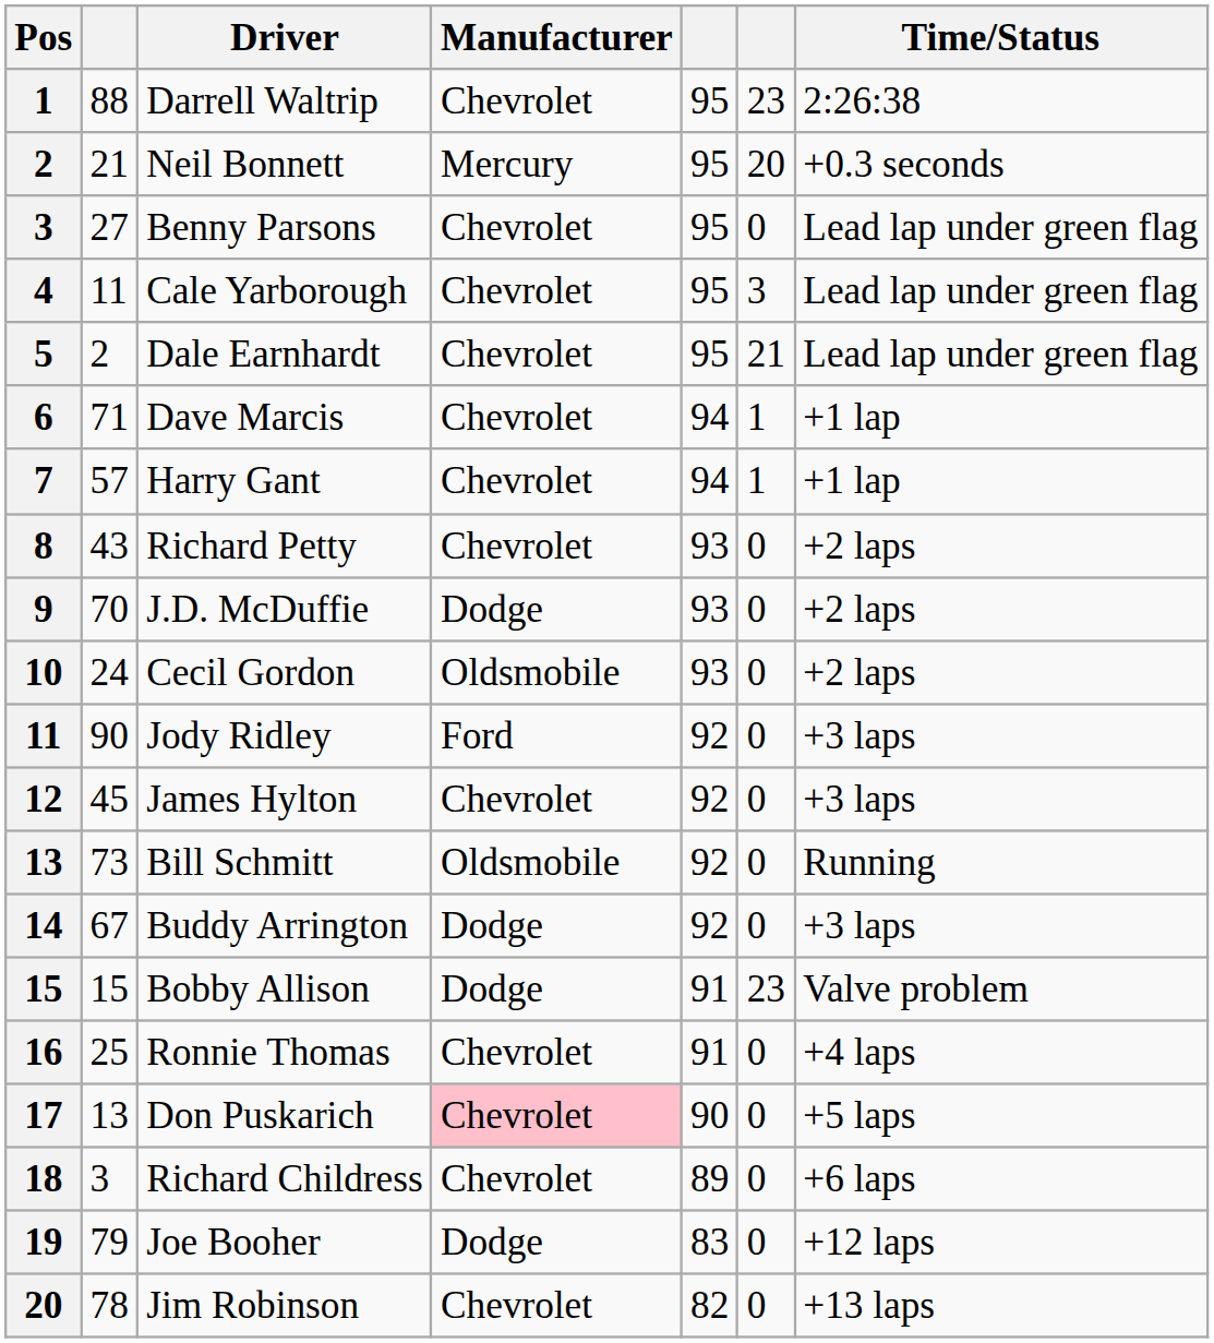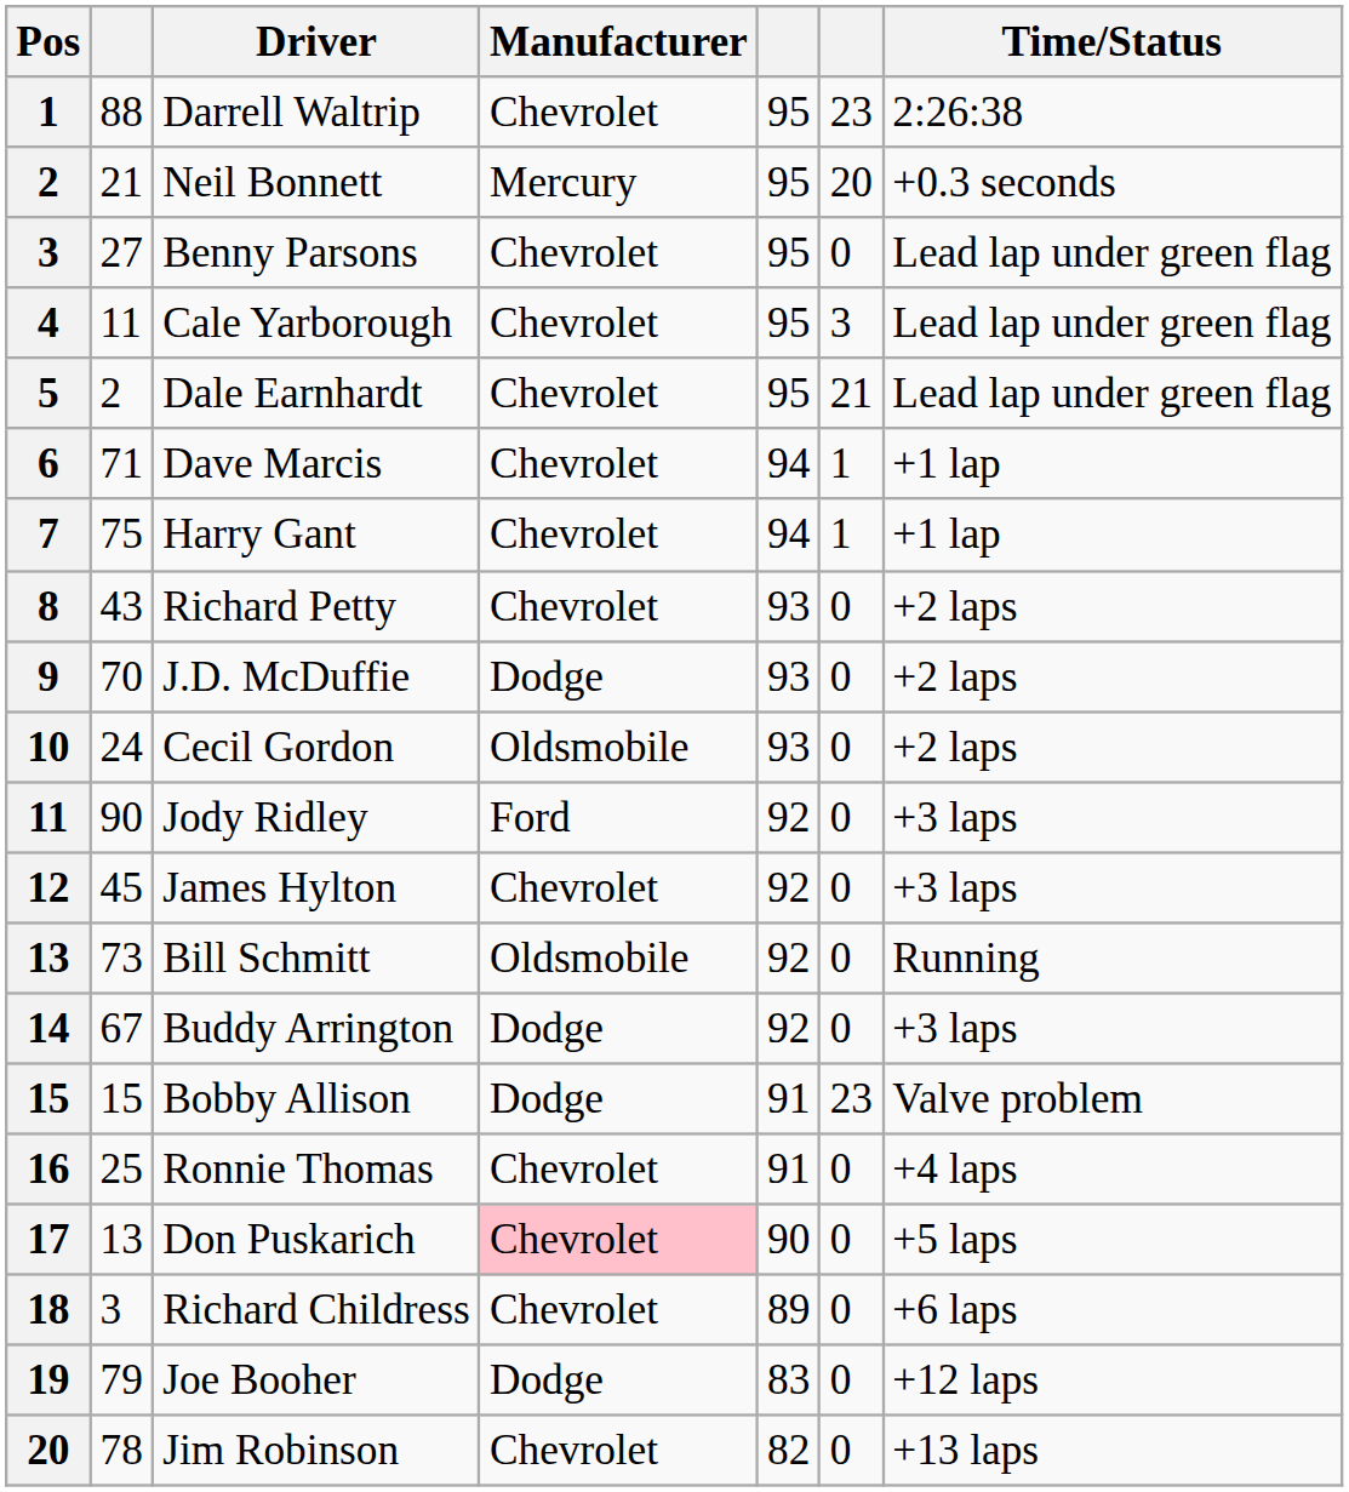 <table class="wikitable" style="font-size:95%;">
 <tr>
 <th>Pos</th>
 <th></th>
 <th>Driver</th>
 <th>Manufacturer</th>
 <th></th>
 <th></th>
 <th>Time/Status</th>
 </tr>
 <tr>
 <th>1</th>
 <td>88</td>
 <td>Darrell Waltrip</td>
 <td>Chevrolet</td>
 <td>95</td>
 <td>23</td>
 <td>2:26:38</td>
 </tr>
 <tr>
 <th>2</th>
 <td>21</td>
 <td>Neil Bonnett</td>
 <td>Mercury</td>
 <td>95</td>
 <td>20</td>
 <td>+0.3 seconds</td>
 </tr>
 <tr>
 <th>3</th>
 <td>27</td>
 <td>Benny Parsons</td>
 <td>Chevrolet</td>
 <td>95</td>
 <td>0</td>
 <td>Lead lap under green flag</td>
 </tr>
 <tr>
 <th>4</th>
 <td>11</td>
 <td>Cale Yarborough</td>
 <td>Chevrolet</td>
 <td>95</td>
 <td>3</td>
 <td>Lead lap under green flag</td>
 </tr>
 <tr>
 <th>5</th>
 <td>2</td>
 <td>Dale Earnhardt</td>
 <td>Chevrolet</td>
 <td>95</td>
 <td>21</td>
 <td>Lead lap under green flag</td>
 </tr>
 <tr>
 <th>6</th>
 <td>71</td>
 <td>Dave Marcis</td>
 <td>Chevrolet</td>
 <td>94</td>
 <td>1</td>
 <td>+1 lap</td>
 </tr>
 <tr>
 <th>7</th>
-<td>57</td>
+<td>75</td>
 <td>Harry Gant</td>
 <td>Chevrolet</td>
 <td>94</td>
 <td>1</td>
 <td>+1 lap</td>
 </tr>
 <tr>
 <th>8</th>
 <td>43</td>
 <td>Richard Petty</td>
 <td>Chevrolet</td>
 <td>93</td>
 <td>0</td>
 <td>+2 laps</td>
 </tr>
 <tr>
 <th>9</th>
 <td>70</td>
 <td>J.D. McDuffie</td>
 <td>Dodge</td>
 <td>93</td>
 <td>0</td>
 <td>+2 laps</td>
 </tr>
 <tr>
 <th>10</th>
 <td>24</td>
 <td>Cecil Gordon</td>
 <td>Oldsmobile</td>
 <td>93</td>
 <td>0</td>
 <td>+2 laps</td>
 </tr>
 <tr>
 <th>11</th>
 <td>90</td>
 <td>Jody Ridley</td>
 <td>Ford</td>
 <td>92</td>
 <td>0</td>
 <td>+3 laps</td>
 </tr>
 <tr>
 <th>12</th>
 <td>45</td>
 <td>James Hylton</td>
 <td>Chevrolet</td>
 <td>92</td>
 <td>0</td>
 <td>+3 laps</td>
 </tr>
 <tr>
 <th>13</th>
 <td>73</td>
 <td>Bill Schmitt</td>
 <td>Oldsmobile</td>
 <td>92</td>
 <td>0</td>
 <td>Running</td>
 </tr>
 <tr>
 <th>14</th>
 <td>67</td>
 <td>Buddy Arrington</td>
 <td>Dodge</td>
 <td>92</td>
 <td>0</td>
 <td>+3 laps</td>
 </tr>
 <tr>
 <th>15</th>
 <td>15</td>
 <td>Bobby Allison</td>
 <td>Dodge</td>
 <td>91</td>
 <td>23</td>
 <td>Valve problem</td>
 </tr>
 <tr>
 <th>16</th>
 <td>25</td>
 <td>Ronnie Thomas</td>
 <td>Chevrolet</td>
 <td>91</td>
 <td>0</td>
 <td>+4 laps</td>
 </tr>
 <tr>
 <th>17</th>
 <td>13</td>
 <td>Don Puskarich</td>
 <td style="background: pink;">Chevrolet</td>
 <td>90</td>
 <td>0</td>
 <td>+5 laps</td>
 </tr>
 <tr>
 <th>18</th>
 <td>3</td>
 <td>Richard Childress</td>
 <td>Chevrolet</td>
 <td>89</td>
 <td>0</td>
 <td>+6 laps</td>
 </tr>
 <tr>
 <th>19</th>
 <td>79</td>
 <td>Joe Booher</td>
 <td>Dodge</td>
 <td>83</td>
 <td>0</td>
 <td>+12 laps</td>
 </tr>
 <tr>
 <th>20</th>
 <td>78</td>
 <td>Jim Robinson</td>
 <td>Chevrolet</td>
 <td>82</td>
 <td>0</td>
 <td>+13 laps</td>
 </tr>
 </table>
